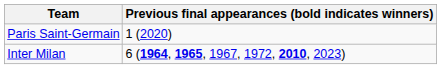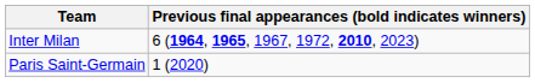 <table class="wikitable">
 <tr>
 <th>Team</th>
 <th>Previous final appearances (bold indicates winners)</th>
 </tr>
 <tr>
+<td> <a href='#'>Inter Milan</a></td>
+<td>6 (<strong><a href='#'>1964</a></strong>, <strong><a href='#'>1965</a></strong>, <a href='#'>1967</a>, <a href='#'>1972</a>, <strong><a href='#'>2010</a></strong>, <a href='#'>2023</a>)</td>
+</tr>
+<tr>
 <td> <a href='#'>Paris Saint-Germain</a></td>
 <td>1 (<a href='#'>2020</a>)</td>
 </tr>
-<tr>
-<td> <a href='#'>Inter Milan</a></td>
-<td>6 (<strong><a href='#'>1964</a></strong>, <strong><a href='#'>1965</a></strong>, <a href='#'>1967</a>, <a href='#'>1972</a>, <strong><a href='#'>2010</a></strong>, <a href='#'>2023</a>)</td>
-</tr>
 </table>
